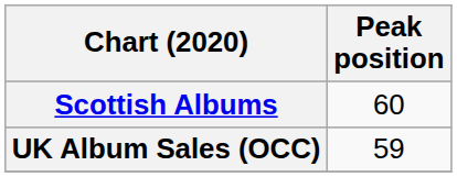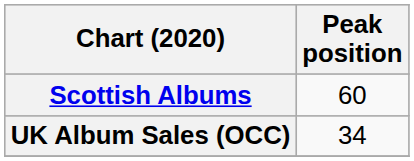 <table class="wikitable sortable plainrowheaders" style="text-align:center">
 <tr>
 <th scope=col>Chart (2020)</th>
 <th scope=col>Peak<br>position</th>
 </tr>
 <tr>
 <th scope="row"><a href='#'>Scottish Albums</a></th>
 <td>60</td>
 </tr>
 <tr>
 <th scope=row>UK Album Sales (OCC)</th>
-<td style="text-align:center">59</td>
+<td style="text-align:center">34</td>
 </tr>
 <tr>
 </tr>
 </table>
